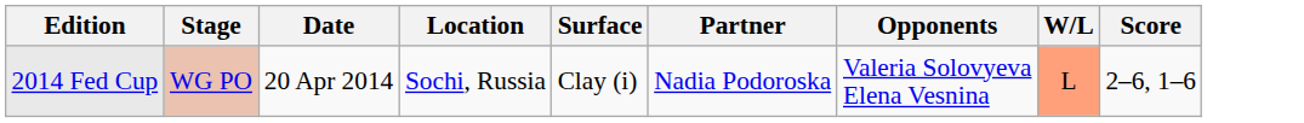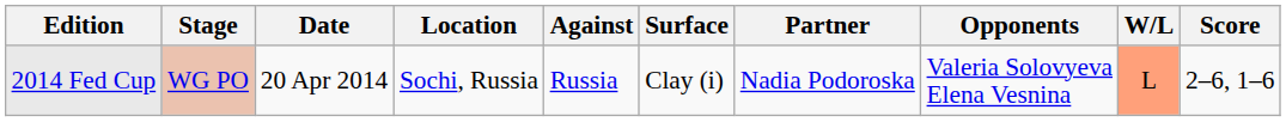 <table class=wikitable>
 <tr>
 <th>Edition</th>
 <th>Stage</th>
 <th>Date</th>
 <th>Location</th>
+<th>Against</th>
 <th>Surface</th>
 <th>Partner</th>
 <th>Opponents</th>
 <th>W/L</th>
 <th>Score</th>
 </tr>
 <tr>
 <td bgcolor=#e9e9e9><a href='#'>2014 Fed Cup</a></td>
 <td style="background:#ebc2af;"><a href='#'>WG PO</a></td>
 <td>20 Apr 2014</td>
 <td><a href='#'>Sochi</a>, Russia</td>
+<td> <a href='#'>Russia</a></td>
 <td>Clay (i)</td>
 <td> <a href='#'>Nadia Podoroska</a></td>
 <td> <a href='#'>Valeria Solovyeva</a> <br>  <a href='#'>Elena Vesnina</a></td>
 <td style="text-align:center; background:#ffa07a;">L</td>
 <td>2–6, 1–6</td>
 </tr>
 </table>
